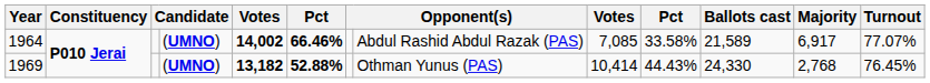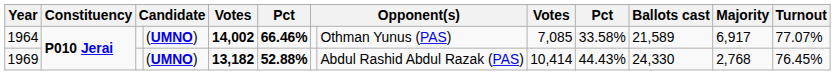 <table class="wikitable" style="margin:0.5em ; font-size:95%">
 <tr>
 <th>Year</th>
 <th>Constituency</th>
 <th colspan=2>Candidate</th>
 <th>Votes</th>
 <th>Pct</th>
 <th colspan=2>Opponent(s)</th>
 <th>Votes</th>
 <th>Pct</th>
 <th>Ballots cast</th>
 <th>Majority</th>
 <th>Turnout</th>
 </tr>
 <tr>
 <td>1964</td>
 <td rowspan=2><strong>P010 <a href='#'>Jerai</a></strong></td>
 <td></td>
 <td> (<a href='#'><strong>UMNO</strong></a>)</td>
 <td><strong>14,002</strong></td>
 <td><strong>66.46%</strong></td>
 <td></td>
-<td>Abdul Rashid Abdul Razak (<a href='#'>PAS</a>)</td>
+<td>Othman Yunus (<a href='#'>PAS</a>)</td>
 <td align=right>7,085</td>
 <td>33.58%</td>
 <td>21,589</td>
 <td>6,917</td>
 <td>77.07%</td>
 </tr>
 <tr>
 <td>1969</td>
 <td></td>
 <td> (<a href='#'><strong>UMNO</strong></a>)</td>
 <td><strong>13,182</strong></td>
 <td><strong>52.88%</strong></td>
 <td></td>
-<td>Othman Yunus (<a href='#'>PAS</a>)</td>
+<td>Abdul Rashid Abdul Razak (<a href='#'>PAS</a>)</td>
 <td>10,414</td>
 <td>44.43%</td>
 <td>24,330</td>
 <td>2,768</td>
 <td>76.45%</td>
 </tr>
 </table>
